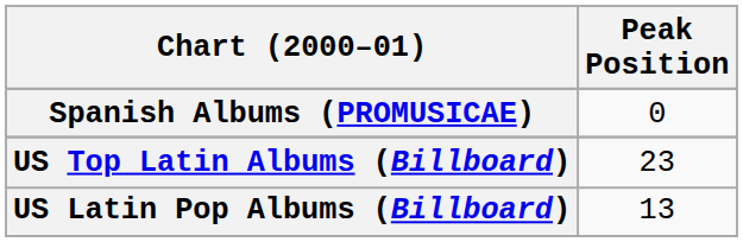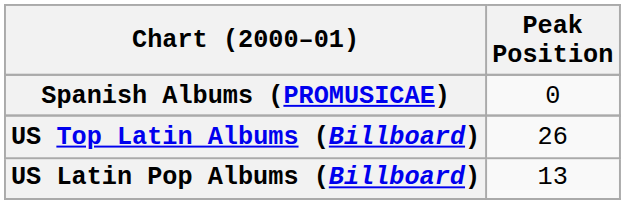 <table class="wikitable sortable plainrowheaders" style="text-align:center;">
 <tr>
 <th>Chart (2000–01)</th>
 <th>Peak<br>Position</th>
 </tr>
 <tr>
 </tr>
 <tr>
 </tr>
 <tr>
 </tr>
 <tr>
 </tr>
 <tr>
 </tr>
 <tr>
 </tr>
 <tr>
 </tr>
 <tr>
 <th scope="row">Spanish Albums (<a href='#'>PROMUSICAE</a>)</th>
 <td>0</td>
 </tr>
 <tr>
 </tr>
 <tr>
 <th scope="row">US <a href='#'>Top Latin Albums</a> (<em><a href='#'>Billboard</a></em>)</th>
-<td>23</td>
+<td>26</td>
 </tr>
 <tr>
 <th scope="row">US Latin Pop Albums  (<em><a href='#'>Billboard</a></em>)</th>
 <td>13</td>
 </tr>
 <tr>
 </tr>
 </table>
